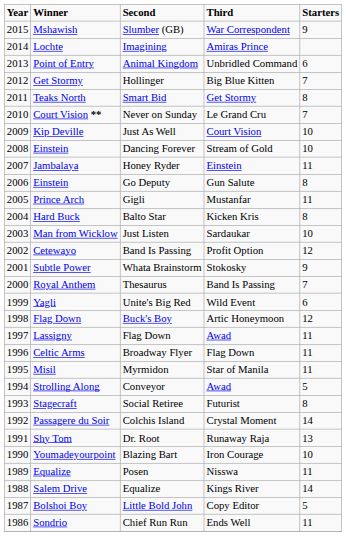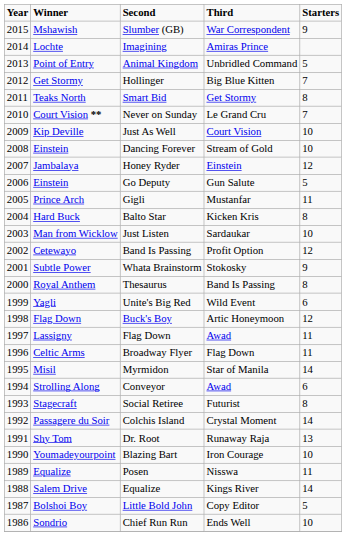 <table class=wikitable>
 <tr>
 <td><strong>Year</strong></td>
 <td><strong>Winner</strong></td>
 <td><strong>Second</strong></td>
 <td><strong>Third</strong></td>
 <td><strong>Starters</strong></td>
 </tr>
 <tr>
 <td>2015</td>
 <td><a href='#'>Mshawish</a></td>
 <td><a href='#'>Slumber</a> (GB)</td>
 <td><a href='#'>War Correspondent</a></td>
 <td>9</td>
 </tr>
 <tr>
 <td>2014</td>
 <td><a href='#'>Lochte</a></td>
 <td><a href='#'>Imagining</a></td>
 <td><a href='#'>Amiras Prince</a></td>
 <td></td>
 </tr>
 <tr>
 <td>2013</td>
 <td><a href='#'>Point of Entry</a></td>
 <td><a href='#'>Animal Kingdom</a></td>
 <td>Unbridled Command</td>
-<td>6</td>
+<td>5</td>
 </tr>
 <tr>
 <td>2012</td>
 <td><a href='#'>Get Stormy</a></td>
 <td>Hollinger</td>
 <td>Big Blue Kitten</td>
 <td>7</td>
 </tr>
 <tr>
 <td>2011</td>
 <td><a href='#'>Teaks North</a></td>
 <td><a href='#'>Smart Bid</a></td>
 <td><a href='#'>Get Stormy</a></td>
 <td>8</td>
 </tr>
 <tr>
 <td>2010</td>
 <td><a href='#'>Court Vision</a>  <strong>**</strong></td>
 <td>Never on Sunday</td>
 <td>Le Grand Cru</td>
 <td>7</td>
 </tr>
 <tr>
 <td>2009</td>
 <td><a href='#'>Kip Deville</a></td>
 <td>Just As Well</td>
 <td><a href='#'>Court Vision</a></td>
 <td>10</td>
 </tr>
 <tr>
 <td>2008</td>
 <td><a href='#'>Einstein</a></td>
 <td>Dancing Forever</td>
 <td>Stream of Gold</td>
 <td>10</td>
 </tr>
 <tr>
 <td>2007</td>
 <td><a href='#'>Jambalaya</a></td>
 <td>Honey Ryder</td>
 <td><a href='#'>Einstein</a></td>
-<td>11</td>
+<td>12</td>
 </tr>
 <tr>
 <td>2006</td>
 <td><a href='#'>Einstein</a></td>
 <td>Go Deputy</td>
 <td>Gun Salute</td>
-<td>8</td>
+<td>5</td>
 </tr>
 <tr>
 <td>2005</td>
 <td><a href='#'>Prince Arch</a></td>
 <td>Gigli</td>
 <td>Mustanfar</td>
 <td>11</td>
 </tr>
 <tr>
 <td>2004</td>
 <td><a href='#'>Hard Buck</a></td>
 <td>Balto Star</td>
 <td>Kicken Kris</td>
 <td>8</td>
 </tr>
 <tr>
 <td>2003</td>
 <td><a href='#'>Man from Wicklow</a></td>
 <td>Just Listen</td>
 <td>Sardaukar</td>
 <td>10</td>
 </tr>
 <tr>
 <td>2002</td>
 <td><a href='#'>Cetewayo</a></td>
 <td>Band Is Passing</td>
 <td>Profit Option</td>
 <td>12</td>
 </tr>
 <tr>
 <td>2001</td>
 <td><a href='#'>Subtle Power</a></td>
 <td>Whata Brainstorm</td>
 <td>Stokosky</td>
 <td>9</td>
 </tr>
 <tr>
 <td>2000</td>
 <td><a href='#'>Royal Anthem</a></td>
 <td>Thesaurus</td>
 <td>Band Is Passing</td>
-<td>7</td>
+<td>8</td>
 </tr>
 <tr>
 <td>1999</td>
 <td><a href='#'>Yagli</a></td>
 <td>Unite's Big Red</td>
 <td>Wild Event</td>
 <td>6</td>
 </tr>
 <tr>
 <td>1998</td>
 <td><a href='#'>Flag Down</a></td>
 <td><a href='#'>Buck's Boy</a></td>
 <td>Artic Honeymoon</td>
 <td>12</td>
 </tr>
 <tr>
 <td>1997</td>
 <td><a href='#'>Lassigny</a></td>
 <td>Flag Down</td>
 <td><a href='#'>Awad</a></td>
 <td>11</td>
 </tr>
 <tr>
 <td>1996</td>
 <td><a href='#'>Celtic Arms</a></td>
 <td>Broadway Flyer</td>
 <td>Flag Down</td>
 <td>11</td>
 </tr>
 <tr>
 <td>1995</td>
 <td><a href='#'>Misil</a></td>
 <td>Myrmidon</td>
 <td>Star of Manila</td>
-<td>11</td>
+<td>14</td>
 </tr>
 <tr>
 <td>1994</td>
 <td><a href='#'>Strolling Along</a></td>
 <td>Conveyor</td>
 <td><a href='#'>Awad</a></td>
-<td>5</td>
+<td>6</td>
 </tr>
 <tr>
 <td>1993</td>
 <td><a href='#'>Stagecraft</a></td>
 <td>Social Retiree</td>
 <td>Futurist</td>
 <td>8</td>
 </tr>
 <tr>
 <td>1992</td>
 <td><a href='#'>Passagere du Soir</a></td>
 <td>Colchis Island</td>
 <td>Crystal Moment</td>
 <td>14</td>
 </tr>
 <tr>
 <td>1991</td>
 <td><a href='#'>Shy Tom</a></td>
 <td>Dr. Root</td>
 <td>Runaway Raja</td>
 <td>13</td>
 </tr>
 <tr>
 <td>1990</td>
 <td><a href='#'>Youmadeyourpoint</a></td>
 <td>Blazing Bart</td>
 <td>Iron Courage</td>
 <td>10</td>
 </tr>
 <tr>
 <td>1989</td>
 <td><a href='#'>Equalize</a></td>
 <td>Posen</td>
 <td>Nisswa</td>
 <td>11</td>
 </tr>
 <tr>
 <td>1988</td>
 <td><a href='#'>Salem Drive</a></td>
 <td>Equalize</td>
 <td>Kings River</td>
 <td>14</td>
 </tr>
 <tr>
 <td>1987</td>
 <td><a href='#'>Bolshoi Boy</a></td>
 <td><a href='#'>Little Bold John</a></td>
 <td>Copy Editor</td>
 <td>5</td>
 </tr>
 <tr>
 <td>1986</td>
 <td><a href='#'>Sondrio</a></td>
 <td>Chief Run Run</td>
 <td>Ends Well</td>
-<td>11</td>
+<td>10</td>
 </tr>
 <tr>
 </tr>
 </table>
